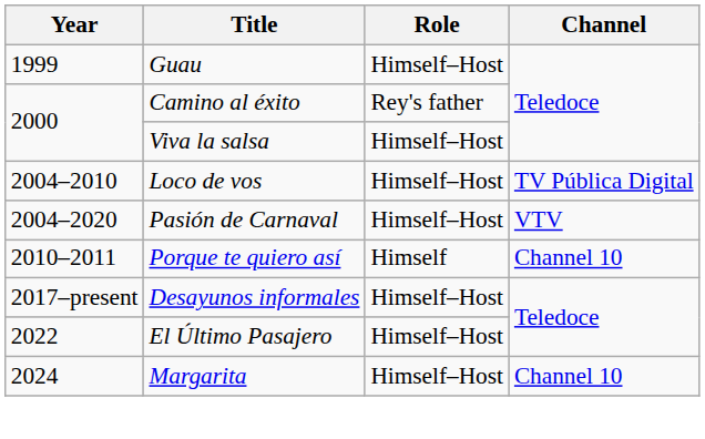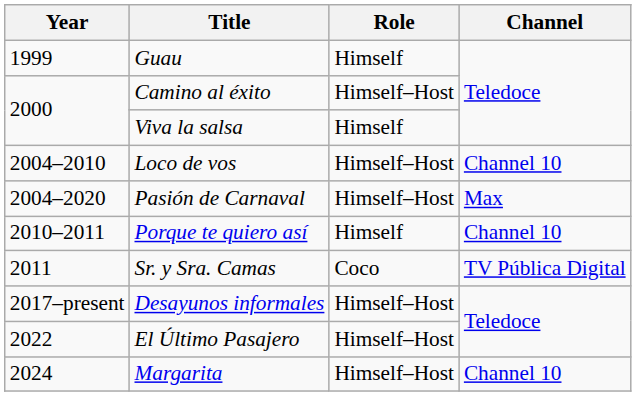 <table class="wikitable" style="font-size: 90%;">
 <tr>
 <th>Year</th>
 <th>Title</th>
 <th>Role</th>
 <th>Channel</th>
 </tr>
 <tr>
 <td>1999</td>
 <td><em>Guau</em></td>
-<td>Himself–Host</td>
+<td>Himself</td>
 <td rowspan="3"><a href='#'>Teledoce</a></td>
 </tr>
 <tr>
 <td rowspan="2">2000</td>
 <td><em>Camino al éxito</em></td>
-<td>Rey's father</td>
+<td>Himself–Host</td>
 </tr>
 <tr>
 <td><em>Viva la salsa</em></td>
-<td>Himself–Host</td>
+<td>Himself</td>
 </tr>
 <tr>
 <td>2004–2010</td>
 <td><em>Loco de vos</em></td>
 <td>Himself–Host</td>
-<td><a href='#'>TV Pública Digital</a></td>
+<td><a href='#'>Channel 10</a></td>
 </tr>
 <tr>
 <td>2004–2020</td>
 <td><em>Pasión de Carnaval</em></td>
 <td>Himself–Host</td>
-<td><a href='#'>VTV</a></td>
+<td><a href='#'>Max</a></td>
 </tr>
 <tr>
 <td>2010–2011</td>
 <td><em><a href='#'>Porque te quiero así</a></em></td>
 <td>Himself</td>
 <td><a href='#'>Channel 10</a></td>
+</tr>
+<tr>
+<td>2011</td>
+<td><em>Sr. y Sra. Camas</em></td>
+<td>Coco</td>
+<td><a href='#'>TV Pública Digital</a></td>
 </tr>
 <tr>
 <td>2017–present</td>
 <td><em><a href='#'>Desayunos informales</a></em></td>
 <td>Himself–Host</td>
 <td rowspan="2"><a href='#'>Teledoce</a></td>
 </tr>
 <tr>
 <td>2022</td>
 <td><em>El Último Pasajero</em></td>
 <td>Himself–Host</td>
 </tr>
 <tr>
 <td>2024</td>
 <td><em><a href='#'>Margarita</a></em></td>
 <td>Himself–Host</td>
 <td><a href='#'>Channel 10</a></td>
 </tr>
 </table>
